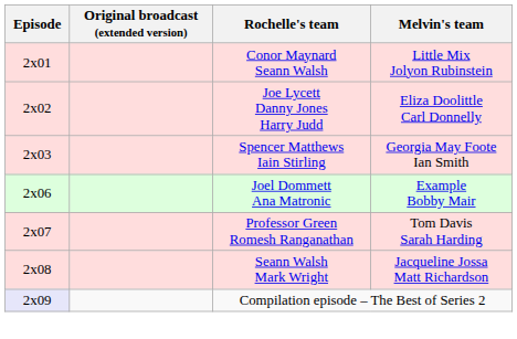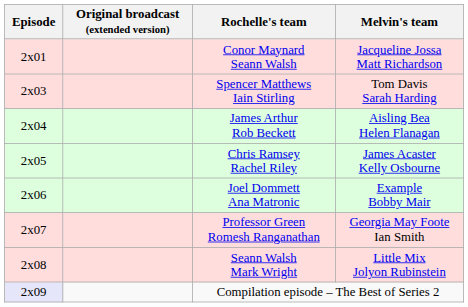 <table class="wikitable" style="text-align:center; width:575px;">
 <tr>
 <th>Episode</th>
 <th>Original broadcast<br><small>(extended version)</small></th>
 <th>Rochelle's team</th>
 <th>Melvin's team</th>
 </tr>
 <tr bgcolor="ffdddd">
 <td>2x01</td>
 <td><br></td>
 <td><a href='#'>Conor Maynard</a><br><a href='#'>Seann Walsh</a></td>
-<td><a href='#'>Little Mix</a><br><a href='#'>Jolyon Rubinstein</a></td>
-</tr>
-<tr bgcolor="ffdddd">
-<td>2x02</td>
-<td><br></td>
-<td><a href='#'>Joe Lycett</a><br><a href='#'>Danny Jones</a><br><a href='#'>Harry Judd</a></td>
-<td><a href='#'>Eliza Doolittle</a><br><a href='#'>Carl Donnelly</a></td>
+<td><a href='#'>Jacqueline Jossa</a><br><a href='#'>Matt Richardson</a></td>
 </tr>
 <tr bgcolor="ffdddd">
 <td>2x03</td>
 <td></td>
 <td><a href='#'>Spencer Matthews</a><br><a href='#'>Iain Stirling</a></td>
-<td><a href='#'>Georgia May Foote</a><br>Ian Smith</td>
+<td>Tom Davis<br><a href='#'>Sarah Harding</a></td>
+</tr>
+<tr bgcolor="ddffdd">
+<td>2x04</td>
+<td></td>
+<td><a href='#'>James Arthur</a><br><a href='#'>Rob Beckett</a></td>
+<td><a href='#'>Aisling Bea</a><br><a href='#'>Helen Flanagan</a></td>
+</tr>
+<tr bgcolor="ddffdd">
+<td>2x05</td>
+<td></td>
+<td><a href='#'>Chris Ramsey</a><br><a href='#'>Rachel Riley</a></td>
+<td><a href='#'>James Acaster</a><br><a href='#'>Kelly Osbourne</a></td>
 </tr>
 <tr bgcolor="ddffdd">
 <td>2x06</td>
 <td></td>
 <td><a href='#'>Joel Dommett</a><br><a href='#'>Ana Matronic</a></td>
 <td><a href='#'>Example</a><br><a href='#'>Bobby Mair</a></td>
 </tr>
 <tr bgcolor="ffdddd">
 <td>2x07</td>
 <td></td>
 <td><a href='#'>Professor Green</a><br><a href='#'>Romesh Ranganathan</a></td>
-<td>Tom Davis<br><a href='#'>Sarah Harding</a></td>
+<td><a href='#'>Georgia May Foote</a><br>Ian Smith</td>
 </tr>
 <tr bgcolor="ffdddd">
 <td>2x08</td>
 <td></td>
 <td><a href='#'>Seann Walsh</a><br><a href='#'>Mark Wright</a></td>
-<td><a href='#'>Jacqueline Jossa</a><br><a href='#'>Matt Richardson</a></td>
+<td><a href='#'>Little Mix</a><br><a href='#'>Jolyon Rubinstein</a></td>
 </tr>
 <tr>
 <td style="background: lavender;">2x09</td>
 <td></td>
 <td colspan="2">Compilation episode – The Best of Series 2</td>
 </tr>
 </table>
